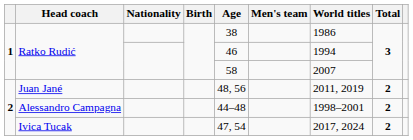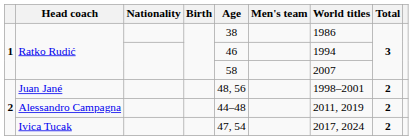 <table class="wikitable sortable" style="text-align: center; font-size: 90%; margin-left: 1em;">
 <tr>
 <th></th>
 <th>Head coach</th>
 <th>Nationality</th>
 <th>Birth</th>
 <th>Age</th>
 <th>Men's team</th>
 <th>World titles</th>
 <th>Total</th>
 <th></th>
 </tr>
 <tr>
 <td rowspan="3"><strong>1</strong></td>
 <td rowspan="3" style="text-align: left;" data-sort-value="Rudić, Ratko"><a href='#'>Ratko Rudić</a></td>
 <td style="text-align: left;"></td>
 <td rowspan="3"></td>
 <td>38</td>
 <td style="text-align: left;"></td>
 <td style="text-align: left;">1986</td>
 <td rowspan="3"><strong>3</strong></td>
 <td rowspan="3"></td>
 </tr>
 <tr>
 <td rowspan="2" style="text-align: left;"></td>
 <td>46</td>
 <td style="text-align: left;"></td>
 <td style="text-align: left;">1994</td>
 </tr>
 <tr>
 <td>58</td>
 <td style="text-align: left;"></td>
 <td style="text-align: left;">2007</td>
 </tr>
 <tr>
 <td rowspan="3"><strong>2</strong></td>
 <td style="text-align: left;" data-sort-value="Jané, Juan"><a href='#'>Juan Jané</a></td>
 <td style="text-align: left;"></td>
 <td></td>
 <td>48, 56</td>
 <td style="text-align: left;"></td>
-<td style="text-align: left;">2011, 2019</td>
+<td style="text-align: left;">1998–2001</td>
 <td><strong>2</strong></td>
 <td></td>
 </tr>
 <tr>
 <td style="text-align: left;" data-sort-value="Campagna, Alessandro"><a href='#'>Alessandro Campagna</a></td>
 <td style="text-align: left;"></td>
 <td></td>
 <td>44–48</td>
 <td style="text-align: left;"></td>
-<td style="text-align: left;">1998–2001</td>
+<td style="text-align: left;">2011, 2019</td>
 <td><strong>2</strong></td>
 <td></td>
 </tr>
 <tr>
 <td style="text-align: left;" data-sort-value="Tucak, Ivica"><a href='#'>Ivica Tucak</a></td>
 <td style="text-align: left;"></td>
 <td></td>
 <td>47, 54</td>
 <td style="text-align: left;"></td>
 <td style="text-align: left;">2017, 2024</td>
 <td><strong>2</strong></td>
 <td></td>
 </tr>
 </table>
